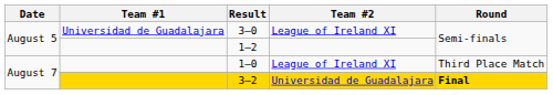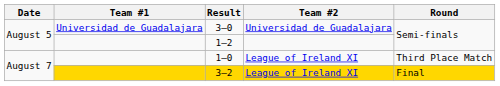 <table class="wikitable" style=font-size:100%>
 <tr>
 <th>Date</th>
 <th>Team #1</th>
 <th>Result</th>
 <th>Team #2</th>
 <th>Round</th>
 </tr>
 <tr>
 <td rowspan=2>August 5</td>
 <td> <a href='#'>Universidad de Guadalajara</a></td>
 <td style="text-align:center;">3–0</td>
-<td> <a href='#'>League of Ireland XI</a></td>
+<td> <a href='#'>Universidad de Guadalajara</a></td>
 <td rowspan=2>Semi-finals</td>
 </tr>
 <tr>
 <td></td>
 <td style="text-align:center;">1–2</td>
 <td></td>
 </tr>
 <tr>
 <td rowspan=2>August 7</td>
 <td></td>
 <td style="text-align:center;">1–0</td>
 <td> <a href='#'>League of Ireland XI</a></td>
 <td>Third Place Match</td>
 </tr>
 <tr bgcolor=gold>
 <td></td>
 <td style="text-align:center;">3–2</td>
-<td> <a href='#'>Universidad de Guadalajara</a></td>
-<td><strong>Final</strong></td>
+<td> <a href='#'>League of Ireland XI</a></td>
+<td>Final</td>
 </tr>
 </table>
